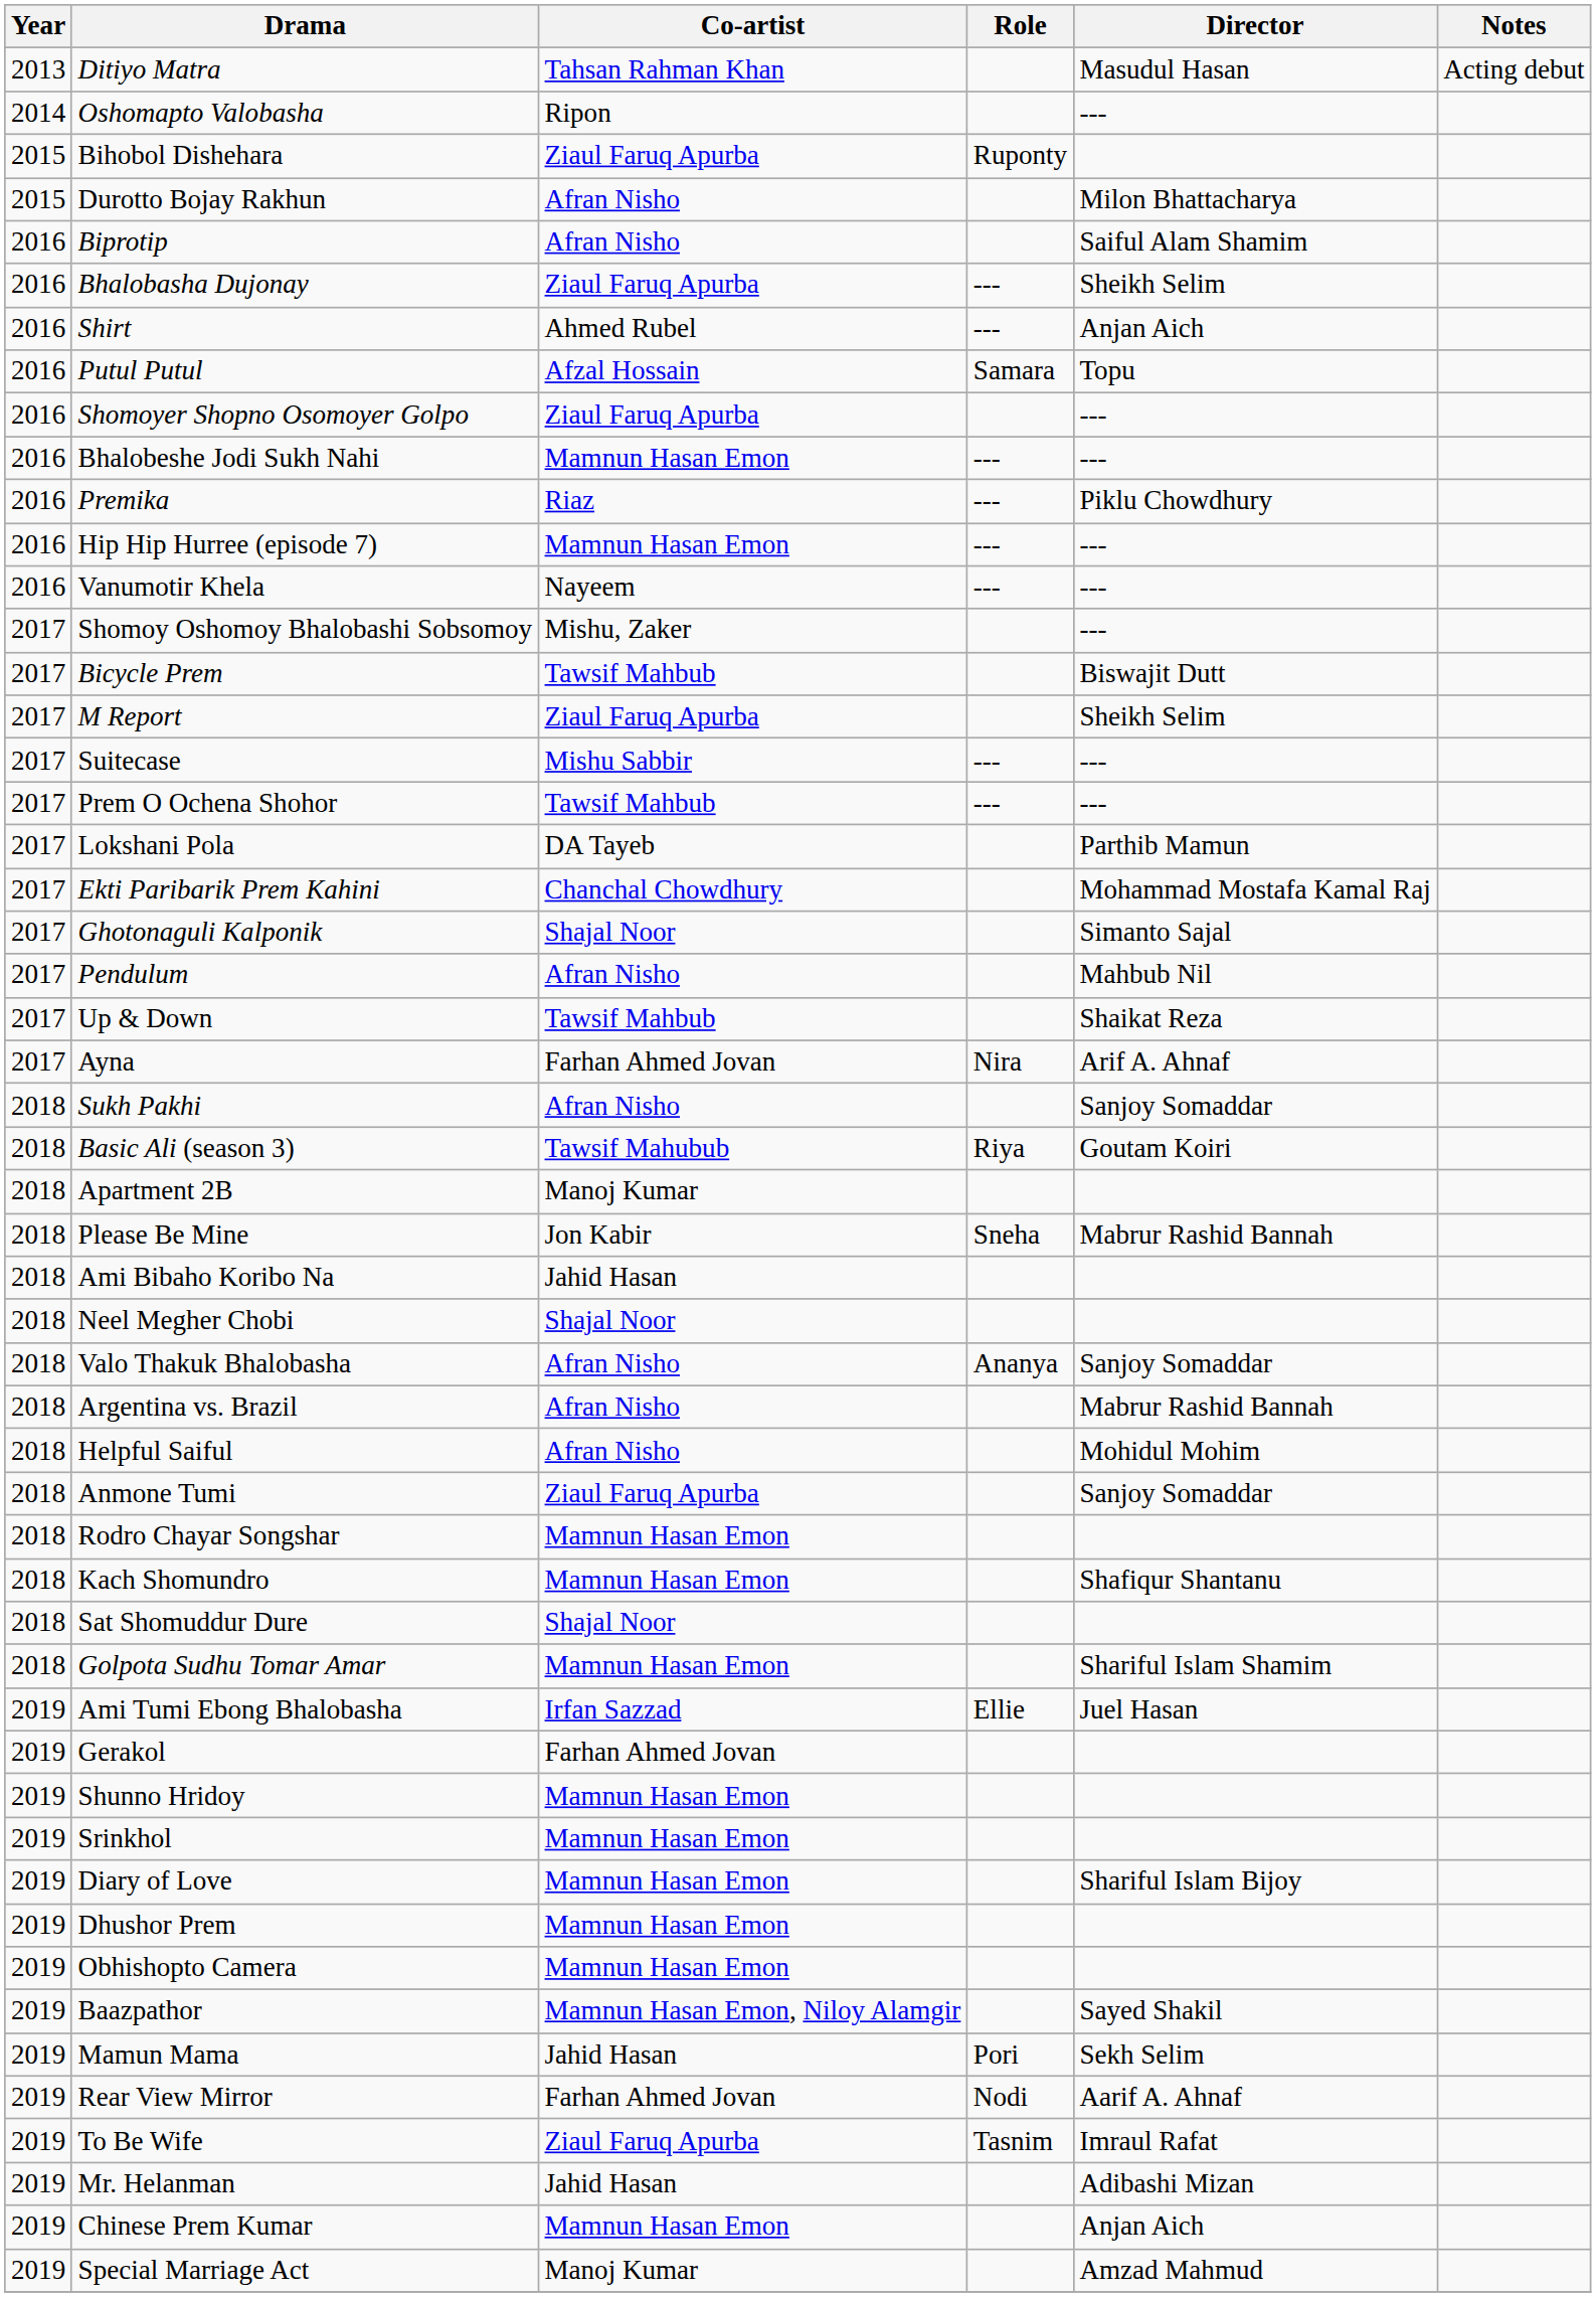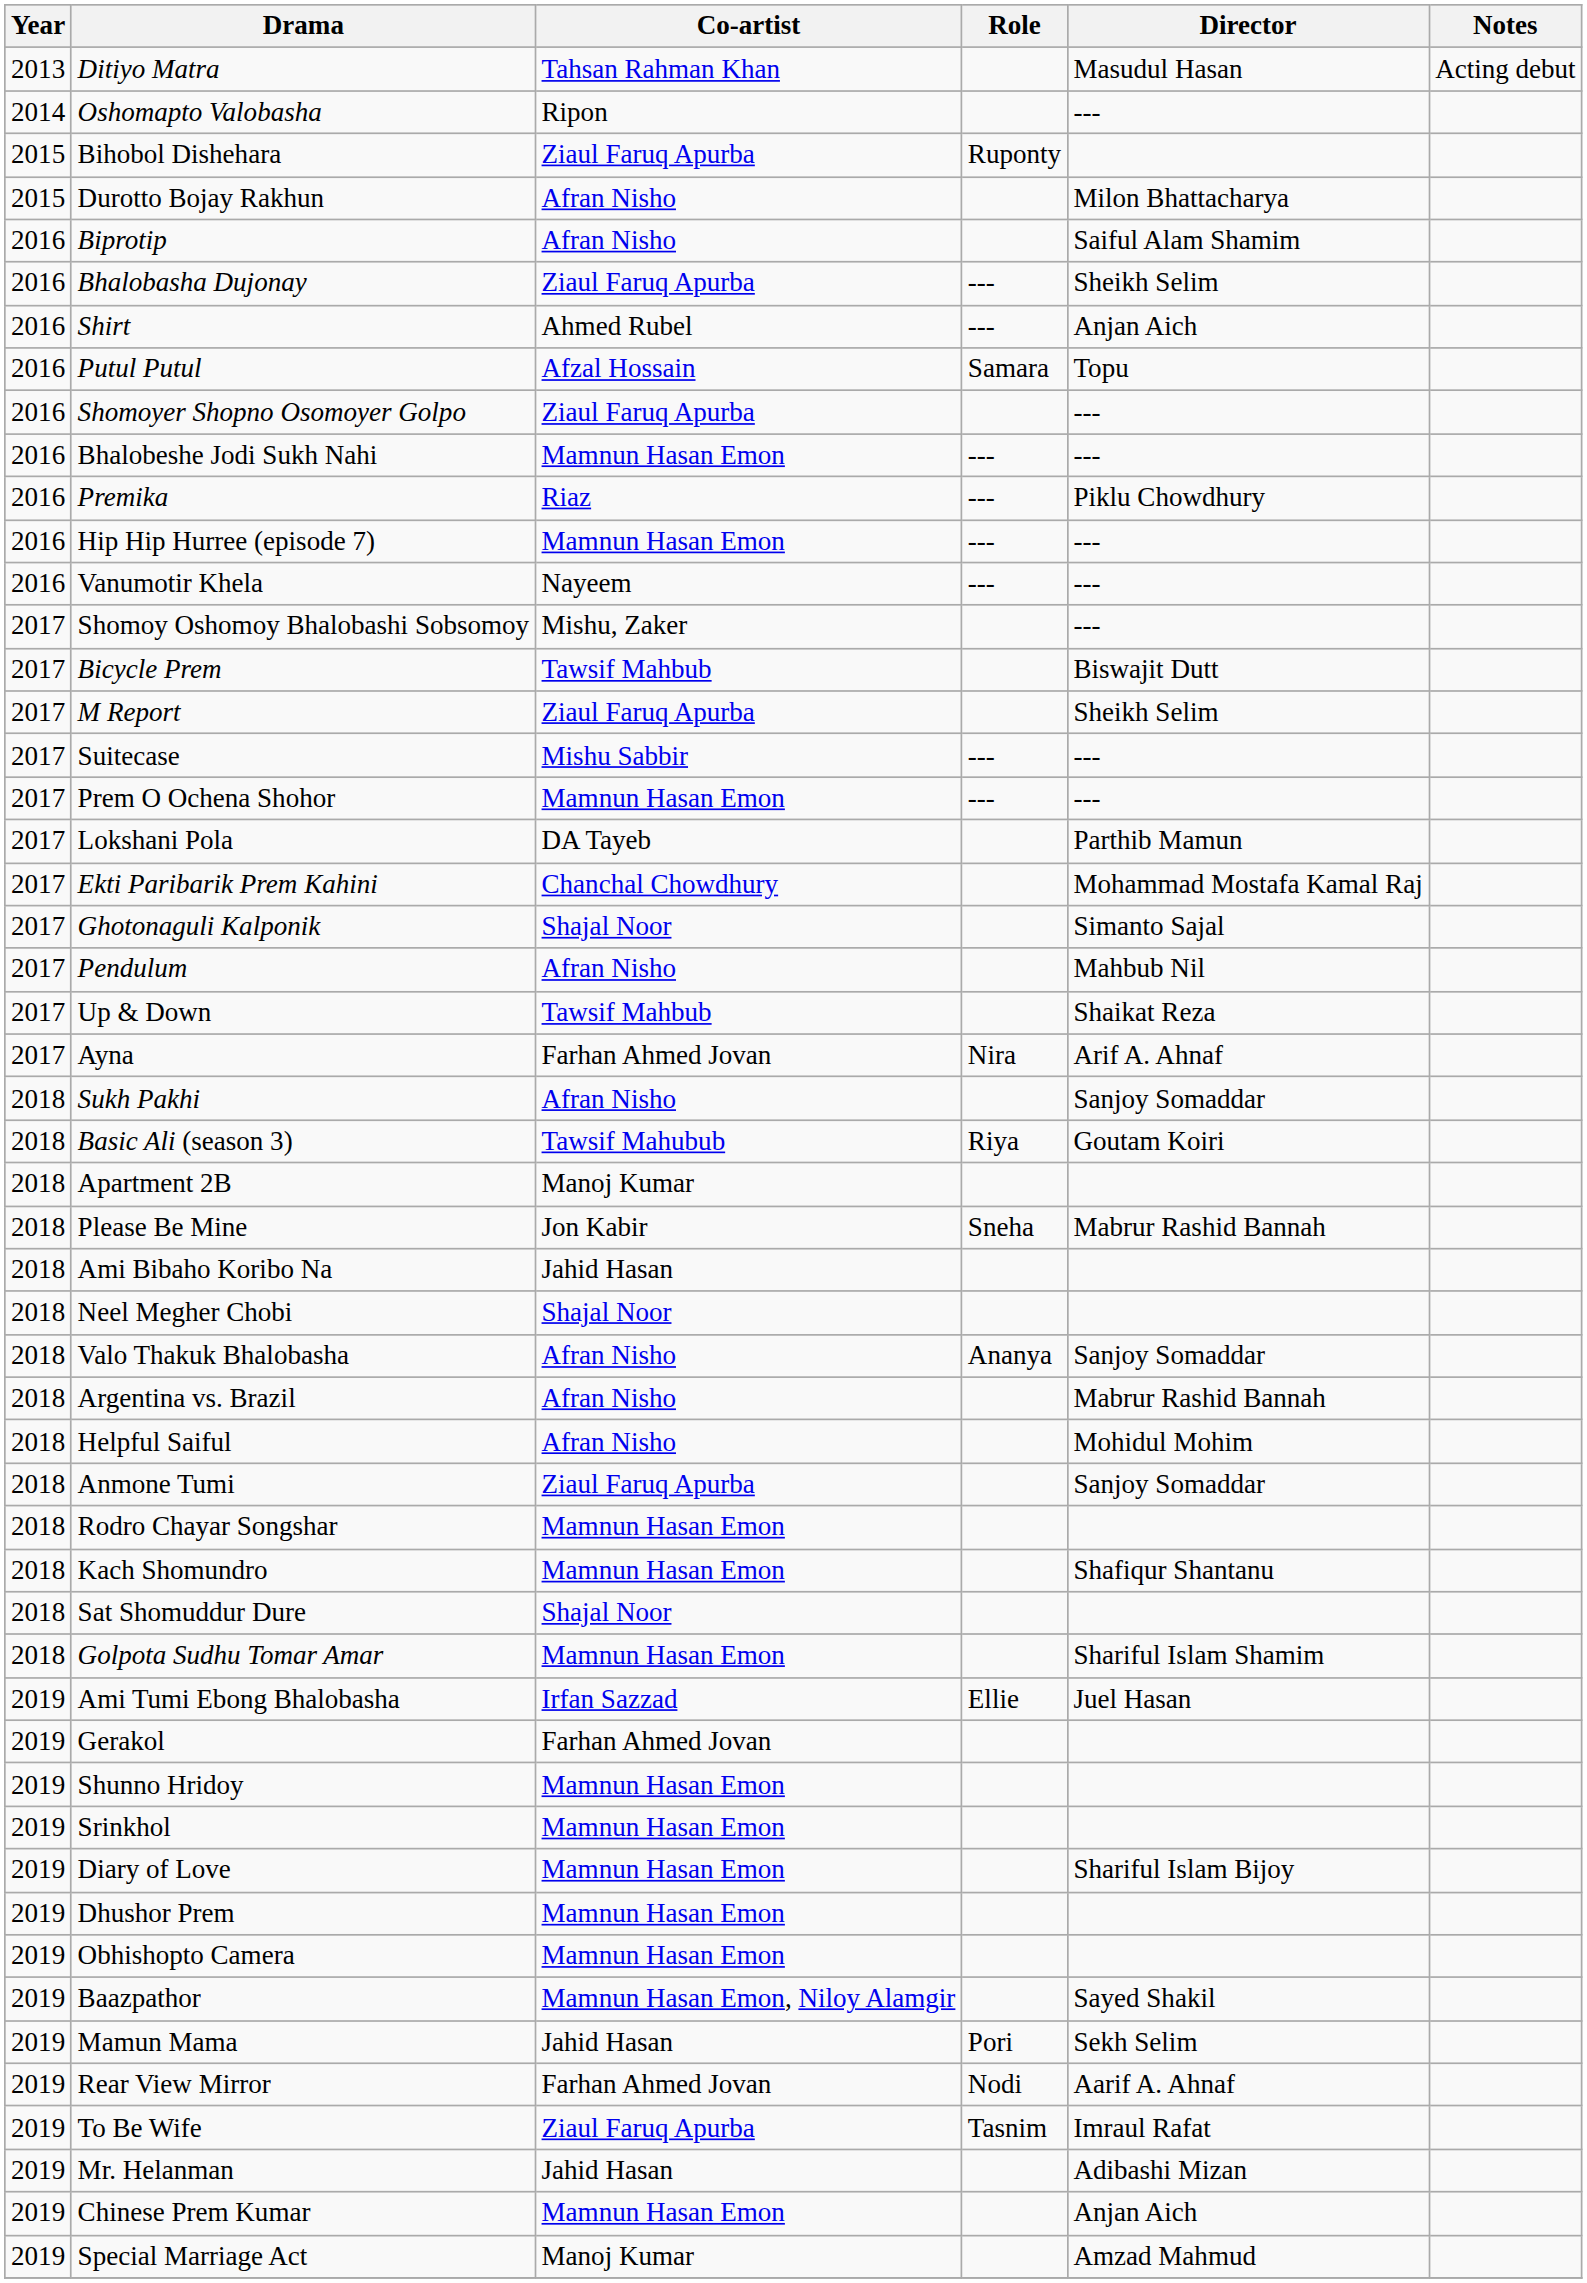 <table class="wikitable sortable plainrowheaders">
 <tr style="text-align:center;">
 <th scope="col">Year</th>
 <th scope="col">Drama</th>
 <th scope="col">Co-artist</th>
 <th scope="col">Role</th>
 <th scope="col">Director</th>
 <th scope="col">Notes</th>
 </tr>
 <tr>
 <td>2013</td>
 <td><em>Ditiyo Matra</em></td>
 <td><a href='#'>Tahsan Rahman Khan</a></td>
 <td></td>
 <td>Masudul Hasan</td>
 <td>Acting debut</td>
 </tr>
 <tr>
 <td>2014</td>
 <td><em>Oshomapto Valobasha</em></td>
 <td>Ripon</td>
 <td></td>
 <td>---</td>
 <td></td>
 </tr>
 <tr>
 <td>2015</td>
 <td>Bihobol Dishehara</td>
 <td><a href='#'>Ziaul Faruq Apurba</a></td>
 <td>Ruponty</td>
 <td></td>
 <td></td>
 </tr>
 <tr>
 <td>2015</td>
 <td>Durotto Bojay Rakhun</td>
 <td><a href='#'>Afran Nisho</a></td>
 <td></td>
 <td>Milon Bhattacharya</td>
 <td></td>
 </tr>
 <tr>
 <td>2016</td>
 <td><em>Biprotip</em></td>
 <td><a href='#'>Afran Nisho</a></td>
 <td></td>
 <td>Saiful Alam Shamim</td>
 <td></td>
 </tr>
 <tr>
 <td>2016</td>
 <td><em>Bhalobasha Dujonay</em></td>
 <td><a href='#'>Ziaul Faruq Apurba</a></td>
 <td>---</td>
 <td>Sheikh Selim</td>
 <td></td>
 </tr>
 <tr>
 <td>2016</td>
 <td><em>Shirt</em></td>
 <td>Ahmed Rubel</td>
 <td>---</td>
 <td>Anjan Aich</td>
 <td></td>
 </tr>
 <tr>
 <td>2016</td>
 <td><em>Putul Putul</em></td>
 <td><a href='#'>Afzal Hossain</a></td>
 <td>Samara</td>
 <td>Topu</td>
 <td></td>
 </tr>
 <tr>
 <td>2016</td>
 <td><em>Shomoyer Shopno Osomoyer Golpo</em></td>
 <td><a href='#'>Ziaul Faruq Apurba</a></td>
 <td></td>
 <td>---</td>
 <td></td>
 </tr>
 <tr>
 <td>2016</td>
 <td>Bhalobeshe Jodi Sukh Nahi</td>
 <td><a href='#'>Mamnun Hasan Emon</a></td>
 <td>---</td>
 <td>---</td>
 <td></td>
 </tr>
 <tr>
 <td>2016</td>
 <td><em>Premika</em></td>
 <td><a href='#'>Riaz</a></td>
 <td>---</td>
 <td>Piklu Chowdhury</td>
 <td></td>
 </tr>
 <tr>
 <td>2016</td>
 <td>Hip Hip Hurree (episode 7)</td>
 <td><a href='#'>Mamnun Hasan Emon</a></td>
 <td>---</td>
 <td>---</td>
 <td></td>
 </tr>
 <tr>
 <td>2016</td>
 <td>Vanumotir Khela</td>
 <td>Nayeem</td>
 <td>---</td>
 <td>---</td>
 <td></td>
 </tr>
 <tr>
 <td>2017</td>
 <td>Shomoy Oshomoy Bhalobashi Sobsomoy</td>
 <td>Mishu, Zaker</td>
 <td></td>
 <td>---</td>
 <td></td>
 </tr>
 <tr>
 <td>2017</td>
 <td><em>Bicycle Prem</em></td>
 <td><a href='#'>Tawsif Mahbub</a></td>
 <td></td>
 <td>Biswajit Dutt</td>
 <td></td>
 </tr>
 <tr>
 <td>2017</td>
 <td><em>M Report</em></td>
 <td><a href='#'>Ziaul Faruq Apurba</a></td>
 <td></td>
 <td>Sheikh Selim</td>
 <td></td>
 </tr>
 <tr>
 <td>2017</td>
 <td>Suitecase</td>
 <td><a href='#'>Mishu Sabbir</a></td>
 <td>---</td>
 <td>---</td>
 <td></td>
 </tr>
 <tr>
 <td>2017</td>
 <td>Prem O Ochena Shohor</td>
-<td><a href='#'>Tawsif Mahbub</a></td>
+<td><a href='#'>Mamnun Hasan Emon</a></td>
 <td>---</td>
 <td>---</td>
 <td></td>
 </tr>
 <tr>
 <td>2017</td>
 <td>Lokshani Pola</td>
 <td>DA Tayeb</td>
 <td></td>
 <td>Parthib Mamun</td>
 <td></td>
 </tr>
 <tr>
 <td>2017</td>
 <td><em>Ekti Paribarik Prem Kahini</em></td>
 <td><a href='#'>Chanchal Chowdhury</a></td>
 <td></td>
 <td>Mohammad Mostafa Kamal Raj</td>
 <td></td>
 </tr>
 <tr>
 <td>2017</td>
 <td><em>Ghotonaguli Kalponik</em></td>
 <td><a href='#'>Shajal Noor</a></td>
 <td></td>
 <td>Simanto Sajal</td>
 <td></td>
 </tr>
 <tr>
 <td>2017</td>
 <td><em>Pendulum</em></td>
 <td><a href='#'>Afran Nisho</a></td>
 <td></td>
 <td>Mahbub Nil</td>
 <td></td>
 </tr>
 <tr>
 <td>2017</td>
 <td>Up & Down</td>
 <td><a href='#'>Tawsif Mahbub</a></td>
 <td></td>
 <td>Shaikat Reza</td>
 <td></td>
 </tr>
 <tr>
 <td>2017</td>
 <td>Ayna</td>
 <td>Farhan Ahmed Jovan</td>
 <td>Nira</td>
 <td>Arif A. Ahnaf</td>
 <td></td>
 </tr>
 <tr>
 <td>2018</td>
 <td><em>Sukh Pakhi</em></td>
 <td><a href='#'>Afran Nisho</a></td>
 <td></td>
 <td>Sanjoy Somaddar</td>
 <td></td>
 </tr>
 <tr>
 <td>2018</td>
 <td><em>Basic Ali</em> (season 3)</td>
 <td><a href='#'>Tawsif Mahubub</a></td>
 <td>Riya</td>
 <td>Goutam Koiri</td>
 <td></td>
 </tr>
 <tr>
 <td>2018</td>
 <td>Apartment 2B</td>
 <td>Manoj Kumar</td>
 <td></td>
 <td></td>
 <td></td>
 </tr>
 <tr>
 <td>2018</td>
 <td>Please Be Mine</td>
 <td>Jon Kabir</td>
 <td>Sneha</td>
 <td>Mabrur Rashid Bannah</td>
 <td></td>
 </tr>
 <tr>
 <td>2018</td>
 <td>Ami Bibaho Koribo Na</td>
 <td>Jahid Hasan</td>
 <td></td>
 <td></td>
 <td></td>
 </tr>
 <tr>
 <td>2018</td>
 <td>Neel Megher Chobi</td>
 <td><a href='#'>Shajal Noor</a></td>
 <td></td>
 <td></td>
 <td></td>
 </tr>
 <tr>
 <td>2018</td>
 <td>Valo Thakuk Bhalobasha</td>
 <td><a href='#'>Afran Nisho</a></td>
 <td>Ananya</td>
 <td>Sanjoy Somaddar</td>
 <td></td>
 </tr>
 <tr>
 <td>2018</td>
 <td>Argentina vs. Brazil</td>
 <td><a href='#'>Afran Nisho</a></td>
 <td></td>
 <td>Mabrur Rashid Bannah</td>
 <td></td>
 </tr>
 <tr>
 <td>2018</td>
 <td>Helpful Saiful</td>
 <td><a href='#'>Afran Nisho</a></td>
 <td></td>
 <td>Mohidul Mohim</td>
 <td></td>
 </tr>
 <tr>
 <td>2018</td>
 <td>Anmone Tumi</td>
 <td><a href='#'>Ziaul Faruq Apurba</a></td>
 <td></td>
 <td>Sanjoy Somaddar</td>
 <td></td>
 </tr>
 <tr>
 <td>2018</td>
 <td>Rodro Chayar Songshar</td>
 <td><a href='#'>Mamnun Hasan Emon</a></td>
 <td></td>
 <td></td>
 <td></td>
 </tr>
 <tr>
 <td>2018</td>
 <td>Kach Shomundro</td>
 <td><a href='#'>Mamnun Hasan Emon</a></td>
 <td></td>
 <td>Shafiqur Shantanu</td>
 <td></td>
 </tr>
 <tr>
 <td>2018</td>
 <td>Sat Shomuddur Dure</td>
 <td><a href='#'>Shajal Noor</a></td>
 <td></td>
 <td></td>
 <td></td>
 </tr>
 <tr>
 <td>2018</td>
 <td><em>Golpota Sudhu Tomar Amar</em></td>
 <td><a href='#'>Mamnun Hasan Emon</a></td>
 <td></td>
 <td>Shariful Islam Shamim</td>
 <td></td>
 </tr>
 <tr>
 <td>2019</td>
 <td>Ami Tumi Ebong Bhalobasha</td>
 <td><a href='#'>Irfan Sazzad</a></td>
 <td>Ellie</td>
 <td>Juel Hasan</td>
 <td></td>
 </tr>
 <tr>
 <td>2019</td>
 <td>Gerakol</td>
 <td>Farhan Ahmed Jovan</td>
 <td></td>
 <td></td>
 <td></td>
 </tr>
 <tr>
 <td>2019</td>
 <td>Shunno Hridoy</td>
 <td><a href='#'>Mamnun Hasan Emon</a></td>
 <td></td>
 <td></td>
 <td></td>
 </tr>
 <tr>
 <td>2019</td>
 <td>Srinkhol</td>
 <td><a href='#'>Mamnun Hasan Emon</a></td>
 <td></td>
 <td></td>
 <td></td>
 </tr>
 <tr>
 <td>2019</td>
 <td>Diary of Love</td>
 <td><a href='#'>Mamnun Hasan Emon</a></td>
 <td></td>
 <td>Shariful Islam Bijoy</td>
 <td></td>
 </tr>
 <tr>
 <td>2019</td>
 <td>Dhushor Prem</td>
 <td><a href='#'>Mamnun Hasan Emon</a></td>
 <td></td>
 <td></td>
 <td></td>
 </tr>
 <tr>
 <td>2019</td>
 <td>Obhishopto Camera</td>
 <td><a href='#'>Mamnun Hasan Emon</a></td>
 <td></td>
 <td></td>
 <td></td>
 </tr>
 <tr>
 <td>2019</td>
 <td>Baazpathor</td>
 <td><a href='#'>Mamnun Hasan Emon</a>, <a href='#'>Niloy Alamgir</a></td>
 <td></td>
 <td>Sayed Shakil</td>
 <td></td>
 </tr>
 <tr>
 <td>2019</td>
 <td>Mamun Mama</td>
 <td>Jahid Hasan</td>
 <td>Pori</td>
 <td>Sekh Selim</td>
 <td></td>
 </tr>
 <tr>
 <td>2019</td>
 <td>Rear View Mirror</td>
 <td>Farhan Ahmed Jovan</td>
 <td>Nodi</td>
 <td>Aarif A. Ahnaf</td>
 <td></td>
 </tr>
 <tr>
 <td>2019</td>
 <td>To Be Wife</td>
 <td><a href='#'>Ziaul Faruq Apurba</a></td>
 <td>Tasnim</td>
 <td>Imraul Rafat</td>
 <td></td>
 </tr>
 <tr>
 <td>2019</td>
 <td>Mr. Helanman</td>
 <td>Jahid Hasan</td>
 <td></td>
 <td>Adibashi Mizan</td>
 <td></td>
 </tr>
 <tr>
 <td>2019</td>
 <td>Chinese Prem Kumar</td>
 <td><a href='#'>Mamnun Hasan Emon</a></td>
 <td></td>
 <td>Anjan Aich</td>
 <td></td>
 </tr>
 <tr>
 <td>2019</td>
 <td>Special Marriage Act</td>
 <td>Manoj Kumar</td>
 <td></td>
 <td>Amzad Mahmud</td>
 <td></td>
 </tr>
 <tr>
 </tr>
 </table>
